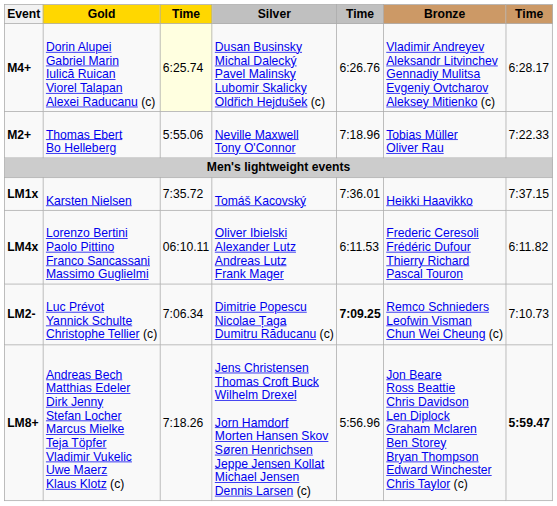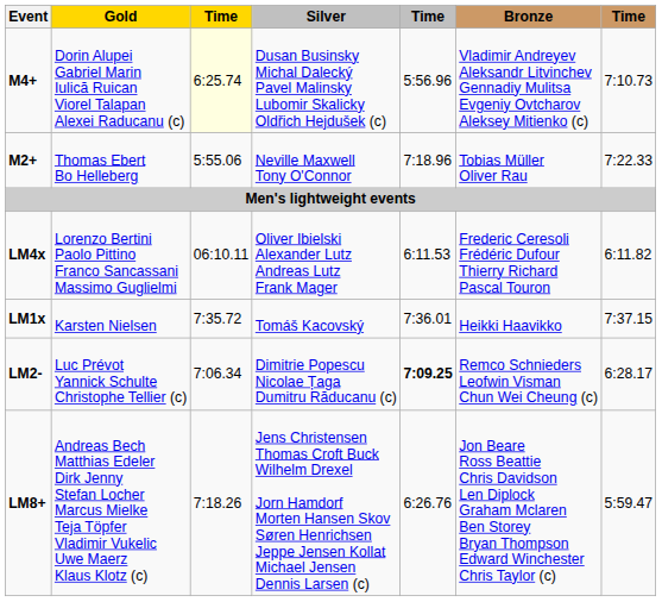 <table class="wikitable">
 <tr>
 <th>Event</th>
 <th style="text-align:center;background-color:gold;">Gold</th>
 <th style="text-align:center;background-color:gold;">Time</th>
 <th style="text-align:center;background-color:silver;">Silver</th>
 <th style="text-align:center;background-color:silver;">Time</th>
 <th style="text-align:center;background-color:#CC9966;">Bronze</th>
 <th style="text-align:center;background-color:#CC9966;">Time</th>
 </tr>
 <tr>
 <td><strong>M4+</strong></td>
 <td> <br> <a href='#'>Dorin Alupei</a><br><a href='#'>Gabriel Marin</a><br><a href='#'>Iulică Ruican</a><br><a href='#'>Viorel Talapan</a><br><a href='#'>Alexei Raducanu</a> (c)</td>
 <td style="background: lightyellow;">6:25.74</td>
 <td> <br> <a href='#'>Dusan Businsky</a><br><a href='#'>Michal Dalecký</a><br><a href='#'>Pavel Malinsky</a><br><a href='#'>Lubomir Skalicky</a><br><a href='#'>Oldřich Hejdušek</a> (c)</td>
-<td>6:26.76</td>
+<td>5:56.96</td>
 <td> <br> <a href='#'>Vladimir Andreyev</a><br><a href='#'>Aleksandr Litvinchev</a><br><a href='#'>Gennadiy Mulitsa</a><br><a href='#'>Evgeniy Ovtcharov</a><br><a href='#'>Aleksey Mitienko</a> (c)</td>
-<td>6:28.17</td>
+<td>7:10.73</td>
 </tr>
 <tr>
 <td><strong>M2+</strong></td>
 <td> <br> <a href='#'>Thomas Ebert</a><br><a href='#'>Bo Helleberg</a></td>
 <td>5:55.06</td>
 <td> <br> <a href='#'>Neville Maxwell</a><br><a href='#'>Tony O'Connor</a></td>
 <td>7:18.96</td>
 <td> <br> <a href='#'>Tobias Müller</a><br><a href='#'>Oliver Rau</a></td>
 <td>7:22.33</td>
 </tr>
 <tr>
 <th colspan="7" style="background-color:#CCC;">Men's lightweight events</th>
 </tr>
 <tr>
+<td><strong>LM4x</strong></td>
+<td> <br> <a href='#'>Lorenzo Bertini</a><br><a href='#'>Paolo Pittino</a><br><a href='#'>Franco Sancassani</a><br><a href='#'>Massimo Guglielmi</a></td>
+<td>06:10.11</td>
+<td> <br> <a href='#'>Oliver Ibielski</a><br><a href='#'>Alexander Lutz</a><br><a href='#'>Andreas Lutz</a><br><a href='#'>Frank Mager</a></td>
+<td>6:11.53</td>
+<td> <br> <a href='#'>Frederic Ceresoli</a><br><a href='#'>Frédéric Dufour</a><br><a href='#'>Thierry Richard</a><br><a href='#'>Pascal Touron</a></td>
+<td>6:11.82</td>
+</tr>
+<tr>
 <td><strong>LM1x</strong></td>
 <td> <br> <a href='#'>Karsten Nielsen</a></td>
 <td>7:35.72</td>
 <td> <br> <a href='#'>Tomáš Kacovský</a></td>
 <td>7:36.01</td>
 <td> <br> <a href='#'>Heikki Haavikko</a></td>
 <td>7:37.15</td>
 </tr>
 <tr>
-<td><strong>LM4x</strong></td>
-<td> <br> <a href='#'>Lorenzo Bertini</a><br><a href='#'>Paolo Pittino</a><br><a href='#'>Franco Sancassani</a><br><a href='#'>Massimo Guglielmi</a></td>
-<td>06:10.11</td>
-<td> <br> <a href='#'>Oliver Ibielski</a><br><a href='#'>Alexander Lutz</a><br><a href='#'>Andreas Lutz</a><br><a href='#'>Frank Mager</a></td>
-<td>6:11.53</td>
-<td> <br> <a href='#'>Frederic Ceresoli</a><br><a href='#'>Frédéric Dufour</a><br><a href='#'>Thierry Richard</a><br><a href='#'>Pascal Touron</a></td>
-<td>6:11.82</td>
-</tr>
-<tr>
 <td><strong>LM2-</strong></td>
 <td> <br> <a href='#'>Luc Prévot</a><br><a href='#'>Yannick Schulte</a><br><a href='#'>Christophe Tellier</a> (c)</td>
 <td>7:06.34</td>
 <td> <br> <a href='#'>Dimitrie Popescu</a><br><a href='#'>Nicolae Țaga</a><br><a href='#'>Dumitru Răducanu</a> (c)</td>
 <td><strong>7:09.25</strong></td>
 <td> <br> <a href='#'>Remco Schnieders</a><br><a href='#'>Leofwin Visman</a><br><a href='#'>Chun Wei Cheung</a> (c)</td>
-<td>7:10.73</td>
+<td>6:28.17</td>
 </tr>
 <tr>
 <td><strong>LM8+</strong></td>
 <td> <br>  <a href='#'>Andreas Bech</a><br><a href='#'>Matthias Edeler</a><br><a href='#'>Dirk Jenny</a><br><a href='#'>Stefan Locher</a><br><a href='#'>Marcus Mielke</a><br><a href='#'>Teja Töpfer</a><br><a href='#'>Vladimir Vukelic</a><br><a href='#'>Uwe Maerz</a><br><a href='#'>Klaus Klotz</a> (c)</td>
 <td>7:18.26</td>
 <td> <br> <a href='#'>Jens Christensen</a><br><a href='#'>Thomas Croft Buck</a><br><a href='#'>Wilhelm Drexel</a><br><br><a href='#'>Jorn Hamdorf</a><br><a href='#'>Morten Hansen Skov</a><br><a href='#'>Søren Henrichsen</a><br><a href='#'>Jeppe Jensen Kollat</a><br><a href='#'>Michael Jensen</a><br><a href='#'>Dennis Larsen</a> (c)</td>
-<td>5:56.96</td>
+<td>6:26.76</td>
 <td> <br> <a href='#'>Jon Beare</a><br><a href='#'>Ross Beattie</a><br><a href='#'>Chris Davidson</a><br><a href='#'>Len Diplock</a><br><a href='#'>Graham Mclaren</a><br><a href='#'>Ben Storey</a><br><a href='#'>Bryan Thompson</a><br><a href='#'>Edward Winchester</a><br><a href='#'>Chris Taylor</a> (c)</td>
-<td><strong>5:59.47</strong></td>
+<td>5:59.47</td>
 </tr>
 </table>
